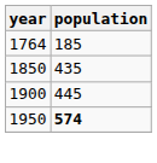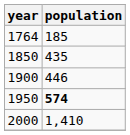 <table class="wikitable">
 <tr>
 <th>year</th>
 <th>population</th>
 </tr>
 <tr>
 <td>1764</td>
 <td>185</td>
 </tr>
 <tr>
 <td>1850</td>
 <td>435</td>
 </tr>
 <tr>
 <td>1900</td>
-<td>445</td>
+<td>446</td>
 </tr>
 <tr>
 <td>1950</td>
 <td><strong>574</strong></td>
 </tr>
 <tr>
+<td>2000</td>
+<td>1,410</td>
+</tr>
+<tr>
 </tr>
 </table>
